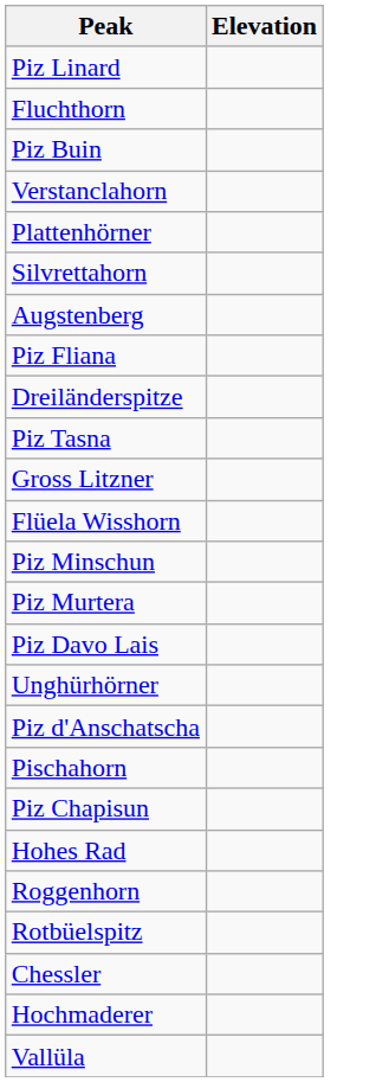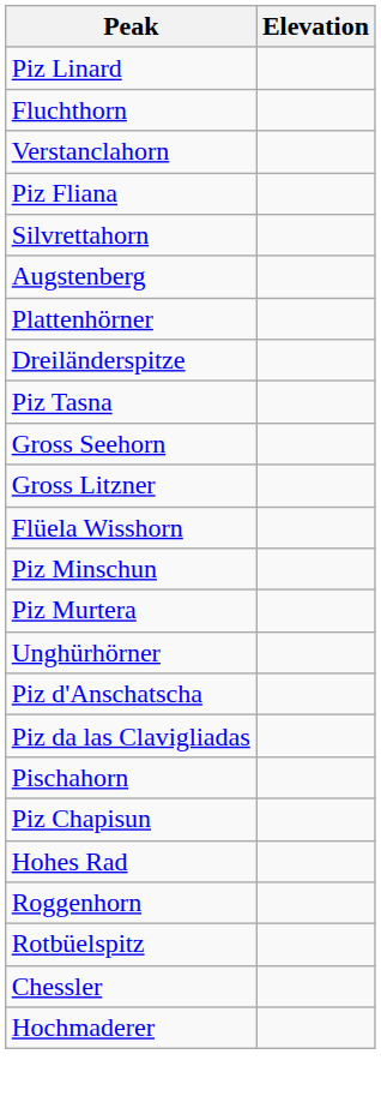 <table class="wikitable">
 <tr>
 <th>Peak</th>
 <th>Elevation</th>
 </tr>
 <tr>
 <td><a href='#'>Piz Linard</a></td>
 <td></td>
 </tr>
 <tr>
 <td><a href='#'>Fluchthorn</a></td>
 <td></td>
 </tr>
 <tr>
-<td><a href='#'>Piz Buin</a></td>
-<td></td>
-</tr>
-<tr>
 <td><a href='#'>Verstanclahorn</a></td>
 <td></td>
 </tr>
 <tr>
-<td><a href='#'>Plattenhörner</a></td>
+<td><a href='#'>Piz Fliana</a></td>
 <td></td>
 </tr>
 <tr>
 <td><a href='#'>Silvrettahorn</a></td>
 <td></td>
 </tr>
 <tr>
 <td><a href='#'>Augstenberg</a></td>
 <td></td>
 </tr>
 <tr>
-<td><a href='#'>Piz Fliana</a></td>
+<td><a href='#'>Plattenhörner</a></td>
 <td></td>
 </tr>
 <tr>
 <td><a href='#'>Dreiländerspitze</a></td>
 <td></td>
 </tr>
 <tr>
 <td><a href='#'>Piz Tasna</a></td>
+<td></td>
+</tr>
+<tr>
+<td><a href='#'>Gross Seehorn</a></td>
 <td></td>
 </tr>
 <tr>
 <td><a href='#'>Gross Litzner</a></td>
 <td></td>
 </tr>
 <tr>
 <td><a href='#'>Flüela Wisshorn</a></td>
 <td></td>
 </tr>
 <tr>
 <td><a href='#'>Piz Minschun</a></td>
 <td></td>
 </tr>
 <tr>
 <td><a href='#'>Piz Murtera</a></td>
 <td></td>
 </tr>
 <tr>
-<td><a href='#'>Piz Davo Lais</a></td>
-<td></td>
-</tr>
-<tr>
 <td><a href='#'>Unghürhörner</a></td>
 <td></td>
 </tr>
 <tr>
 <td><a href='#'>Piz d'Anschatscha</a></td>
+<td></td>
+</tr>
+<tr>
+<td><a href='#'>Piz da las Clavigliadas</a></td>
 <td></td>
 </tr>
 <tr>
 <td><a href='#'>Pischahorn</a></td>
 <td></td>
 </tr>
 <tr>
 <td><a href='#'>Piz Chapisun</a></td>
 <td></td>
 </tr>
 <tr>
 <td><a href='#'>Hohes Rad</a></td>
 <td></td>
 </tr>
 <tr>
 <td><a href='#'>Roggenhorn</a></td>
 <td></td>
 </tr>
 <tr>
 <td><a href='#'>Rotbüelspitz</a></td>
 <td></td>
 </tr>
 <tr>
 <td><a href='#'>Chessler</a></td>
 <td></td>
 </tr>
 <tr>
 <td><a href='#'>Hochmaderer</a></td>
 <td></td>
 </tr>
-<tr>
-<td><a href='#'>Vallüla</a></td>
-<td></td>
-</tr>
 </table>
